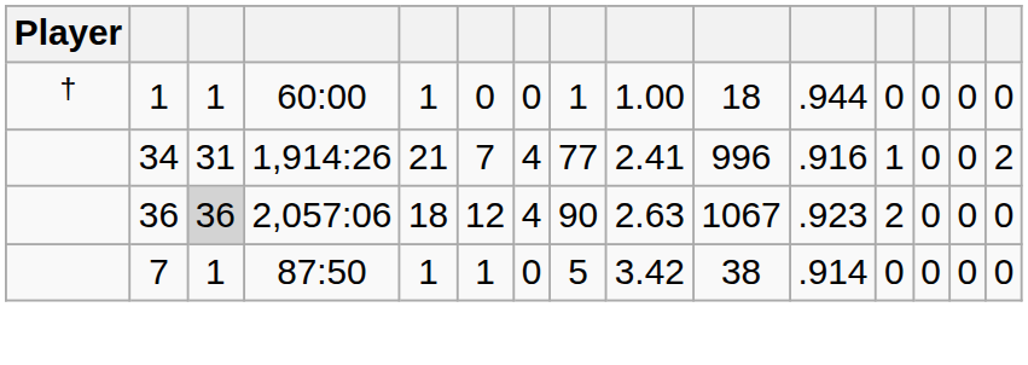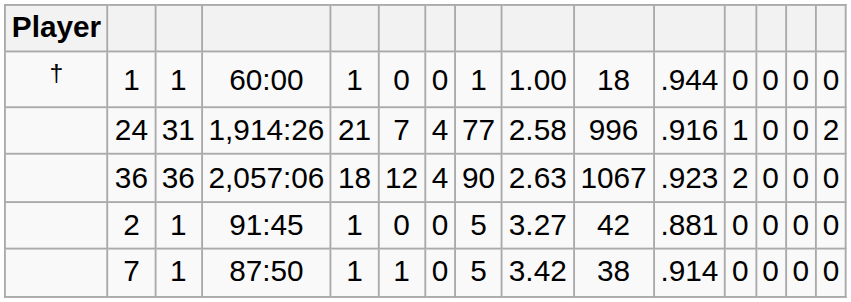 <table class="wikitable sortable" style="text-align:center;">
 <tr>
 <th>Player</th>
 <th></th>
 <th></th>
 <th></th>
 <th></th>
 <th></th>
 <th></th>
 <th></th>
 <th></th>
 <th></th>
 <th></th>
 <th></th>
 <th></th>
 <th></th>
 <th></th>
 </tr>
 <tr>
 <td><sup>†</sup></td>
 <td>1</td>
 <td>1</td>
 <td>60:00</td>
 <td>1</td>
 <td>0</td>
 <td>0</td>
 <td>1</td>
 <td>1.00</td>
 <td>18</td>
 <td>.944</td>
 <td>0</td>
 <td>0</td>
 <td>0</td>
 <td>0</td>
 </tr>
 <tr>
 <td></td>
-<td>34</td>
+<td>24</td>
 <td>31</td>
 <td>1,914:26</td>
 <td>21</td>
 <td>7</td>
 <td>4</td>
 <td>77</td>
-<td>2.41</td>
+<td>2.58</td>
 <td>996</td>
 <td>.916</td>
 <td>1</td>
 <td>0</td>
 <td>0</td>
 <td>2</td>
 </tr>
 <tr>
 <td></td>
 <td>36</td>
-<td style="background: lightgrey;">36</td>
+<td>36</td>
 <td>2,057:06</td>
 <td>18</td>
 <td>12</td>
 <td>4</td>
 <td>90</td>
 <td>2.63</td>
 <td>1067</td>
 <td>.923</td>
 <td>2</td>
+<td>0</td>
+<td>0</td>
+<td>0</td>
+</tr>
+<tr>
+<td></td>
+<td>2</td>
+<td>1</td>
+<td>91:45</td>
+<td>1</td>
+<td>0</td>
+<td>0</td>
+<td>5</td>
+<td>3.27</td>
+<td>42</td>
+<td>.881</td>
+<td>0</td>
 <td>0</td>
 <td>0</td>
 <td>0</td>
 </tr>
 <tr>
 <td></td>
 <td>7</td>
 <td>1</td>
 <td>87:50</td>
 <td>1</td>
 <td>1</td>
 <td>0</td>
 <td>5</td>
 <td>3.42</td>
 <td>38</td>
 <td>.914</td>
 <td>0</td>
 <td>0</td>
 <td>0</td>
 <td>0</td>
 </tr>
 </table>
